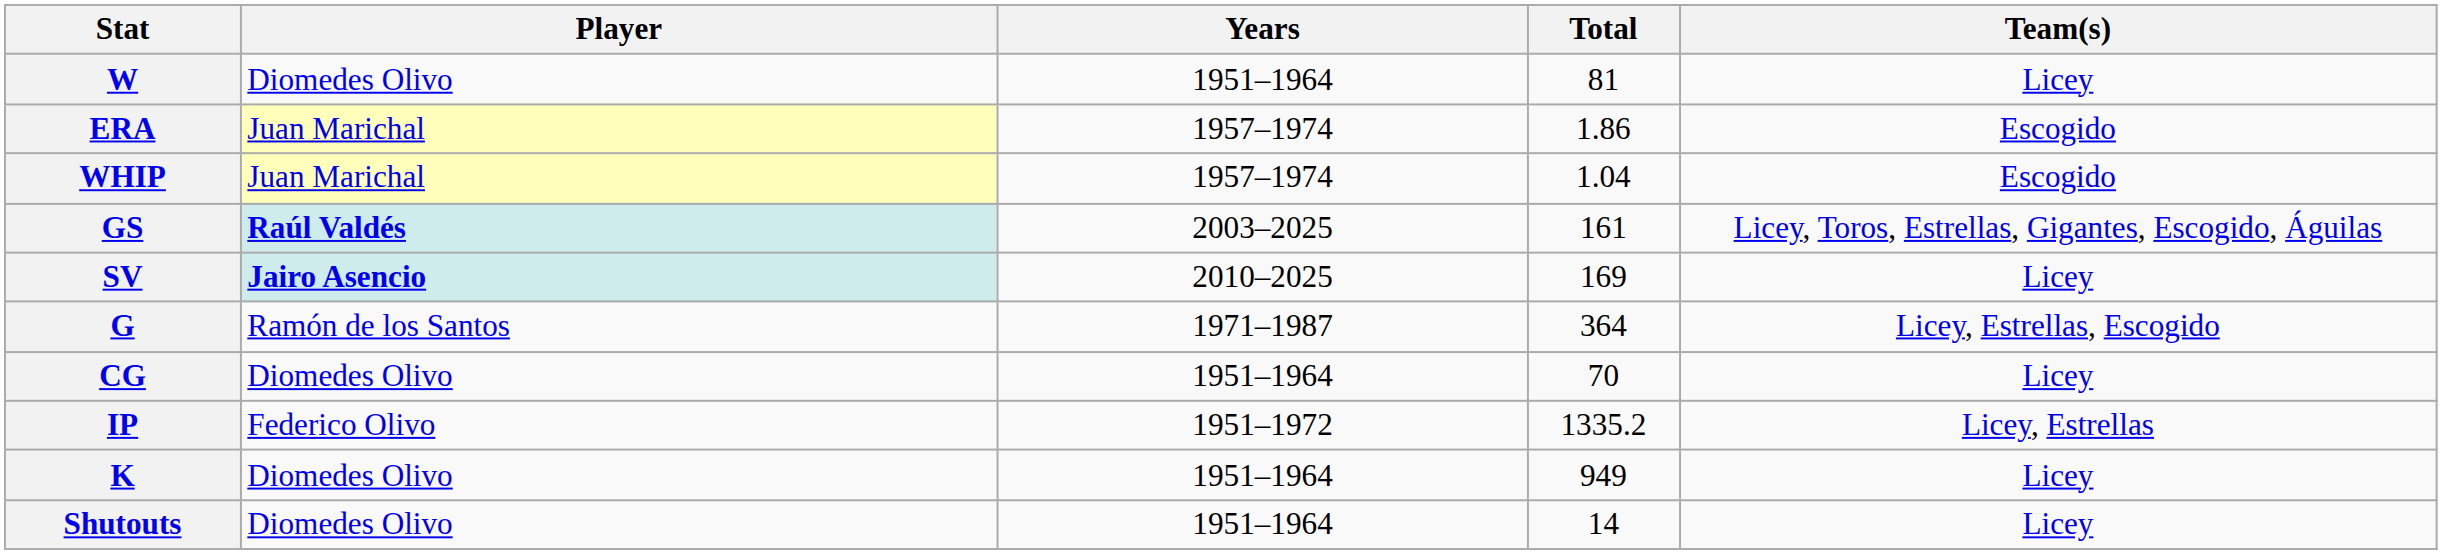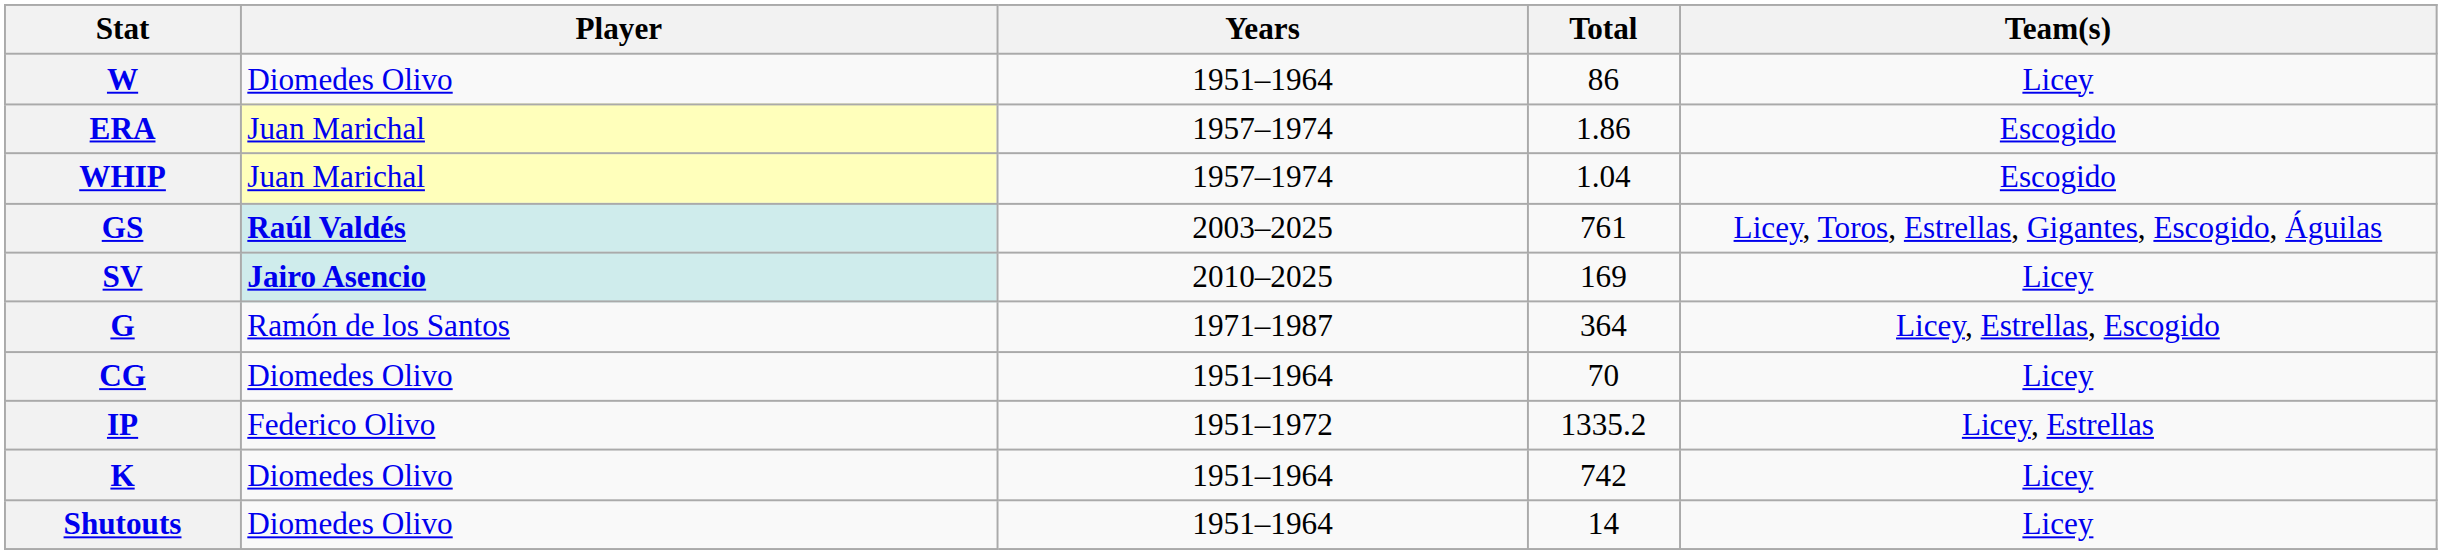 <table class="wikitable" style="text-align:center;">
 <tr>
 <th scope="col" width="2%">Stat</th>
 <th scope="col" width="10%">Player</th>
 <th scope="col" width="7%">Years</th>
 <th scope="col" width="1%">Total</th>
 <th scope="col" width="10%">Team(s)</th>
 </tr>
 <tr>
 <th scope="row" style="text-align:center;"><a href='#'>W</a></th>
 <td style="text-align:left;"> <a href='#'>Diomedes Olivo</a></td>
 <td>1951–1964</td>
-<td>81</td>
+<td>86</td>
 <td><a href='#'>Licey</a></td>
 </tr>
 <tr>
 <th scope="row" style="text-align:center;"><a href='#'>ERA</a></th>
 <td style="text-align:left; background:#ffffbb;"> <a href='#'>Juan Marichal</a></td>
 <td>1957–1974</td>
 <td>1.86</td>
 <td><a href='#'>Escogido</a></td>
 </tr>
 <tr>
 <th scope="row" style="text-align:center;"><a href='#'>WHIP</a></th>
 <td style="text-align:left; background:#ffffbb;"> <a href='#'>Juan Marichal</a></td>
 <td>1957–1974</td>
 <td>1.04</td>
 <td><a href='#'>Escogido</a></td>
 </tr>
 <tr>
 <th scope="row" style="text-align:center;"><a href='#'>GS</a></th>
 <td style="text-align:left; background:#cfecec;"> <strong><a href='#'>Raúl Valdés</a></strong></td>
 <td>2003–2025</td>
-<td>161</td>
+<td>761</td>
 <td><a href='#'>Licey</a>, <a href='#'>Toros</a>, <a href='#'>Estrellas</a>, <a href='#'>Gigantes</a>, <a href='#'>Escogido</a>, <a href='#'>Águilas</a></td>
 </tr>
 <tr>
 <th scope="row" style="text-align:center;"><a href='#'>SV</a></th>
 <td style="text-align:left; background:#cfecec;"> <strong><a href='#'>Jairo Asencio</a></strong></td>
 <td>2010–2025</td>
 <td>169</td>
 <td><a href='#'>Licey</a></td>
 </tr>
 <tr>
 <th scope="row" style="text-align:center;"><a href='#'>G</a></th>
 <td style="text-align:left;"> <a href='#'>Ramón de los Santos</a></td>
 <td>1971–1987</td>
 <td>364</td>
 <td><a href='#'>Licey</a>, <a href='#'>Estrellas</a>, <a href='#'>Escogido</a></td>
 </tr>
 <tr>
 <th scope="row" style="text-align:center;"><a href='#'>CG</a></th>
 <td style="text-align:left;"> <a href='#'>Diomedes Olivo</a></td>
 <td>1951–1964</td>
 <td>70</td>
 <td><a href='#'>Licey</a></td>
 </tr>
 <tr>
 <th scope="row" style="text-align:center;"><a href='#'>IP</a></th>
 <td style="text-align:left;"> <a href='#'>Federico Olivo</a></td>
 <td>1951–1972</td>
 <td>1335.2</td>
 <td><a href='#'>Licey</a>, <a href='#'>Estrellas</a></td>
 </tr>
 <tr>
 <th scope="row" style="text-align:center;"><a href='#'>K</a></th>
 <td style="text-align:left;"> <a href='#'>Diomedes Olivo</a></td>
 <td>1951–1964</td>
-<td>949</td>
+<td>742</td>
 <td><a href='#'>Licey</a></td>
 </tr>
 <tr>
 <th scope="row" style="text-align:center;"><a href='#'>Shutouts</a></th>
 <td style="text-align:left;"> <a href='#'>Diomedes Olivo</a></td>
 <td>1951–1964</td>
 <td>14</td>
 <td><a href='#'>Licey</a></td>
 </tr>
 </table>
